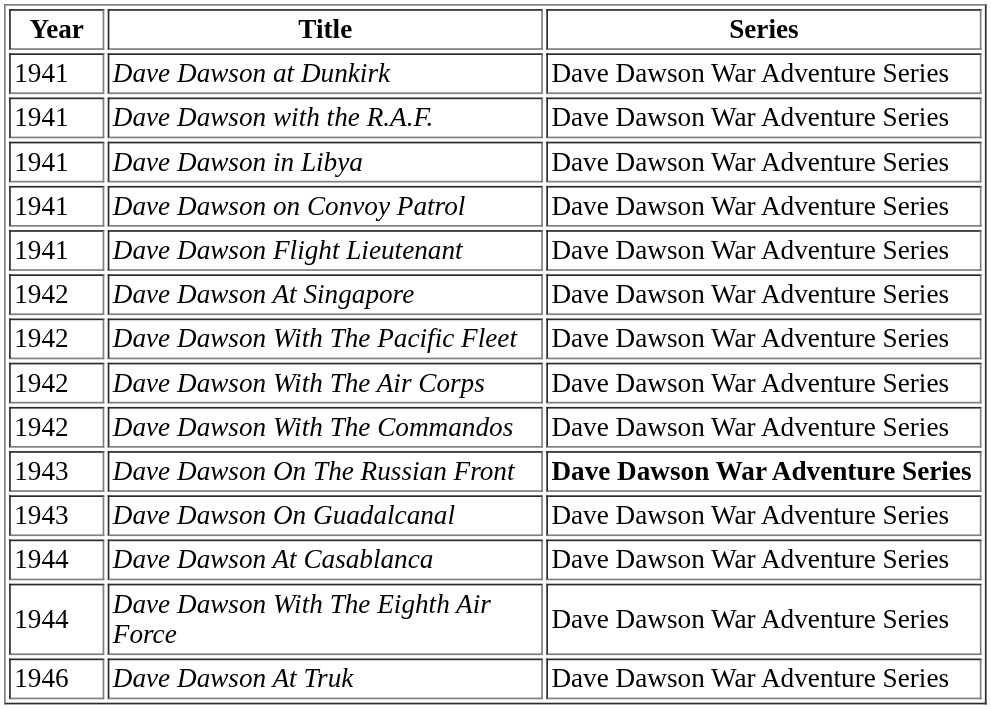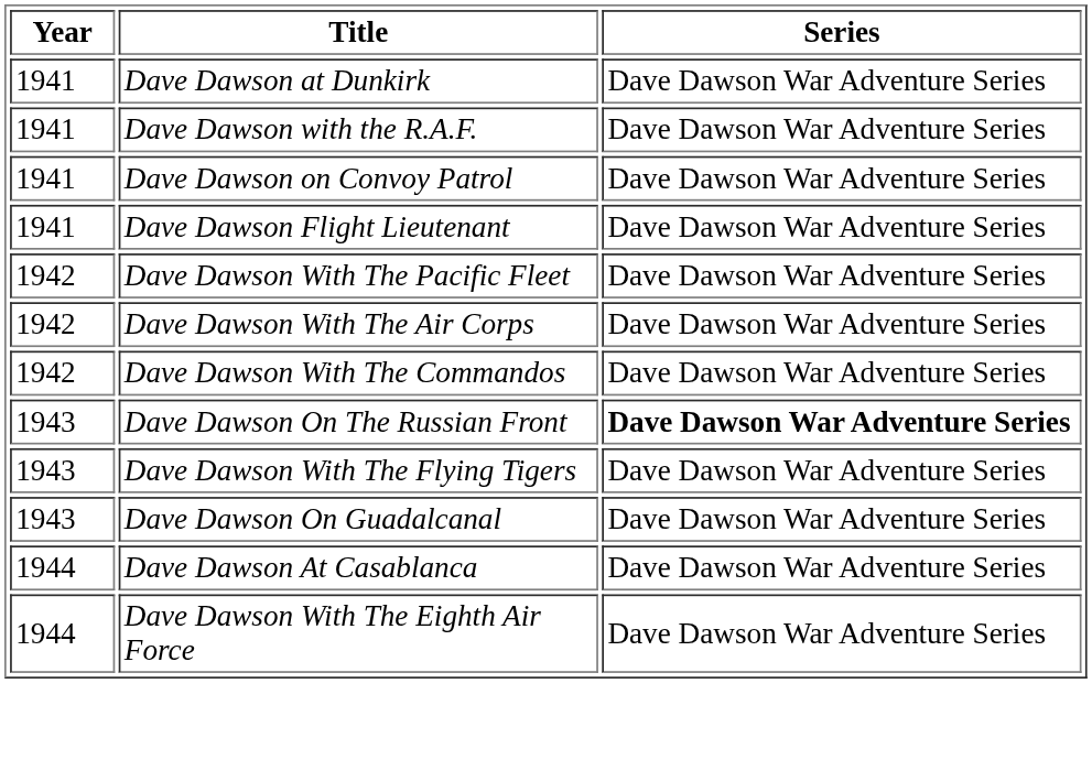 <table border="1" cellpadding="2">
 <tr>
 <th width="50">Year</th>
 <th width="250">Title</th>
 <th width="250">Series</th>
 </tr>
 <tr>
 <td>1941</td>
 <td><em>Dave Dawson at Dunkirk</em></td>
 <td>Dave Dawson War Adventure Series</td>
 </tr>
 <tr>
 <td>1941</td>
 <td><em>Dave Dawson with the R.A.F.</em></td>
 <td>Dave Dawson War Adventure Series</td>
 </tr>
 <tr>
 <td>1941</td>
-<td><em>Dave Dawson in Libya</em></td>
-<td>Dave Dawson War Adventure Series</td>
-</tr>
-<tr>
-<td>1941</td>
 <td><em>Dave Dawson on Convoy Patrol</em></td>
 <td>Dave Dawson War Adventure Series</td>
 </tr>
 <tr>
 <td>1941</td>
 <td><em>Dave Dawson Flight Lieutenant</em></td>
-<td>Dave Dawson War Adventure Series</td>
-</tr>
-<tr>
-<td>1942</td>
-<td><em>Dave Dawson At Singapore</em></td>
 <td>Dave Dawson War Adventure Series</td>
 </tr>
 <tr>
 <td>1942</td>
 <td><em>Dave Dawson With The Pacific Fleet</em></td>
 <td>Dave Dawson War Adventure Series</td>
 </tr>
 <tr>
 <td>1942</td>
 <td><em>Dave Dawson With The Air Corps</em></td>
 <td>Dave Dawson War Adventure Series</td>
 </tr>
 <tr>
 <td>1942</td>
 <td><em>Dave Dawson With The Commandos</em></td>
 <td>Dave Dawson War Adventure Series</td>
 </tr>
 <tr>
 <td>1943</td>
 <td><em>Dave Dawson On The Russian Front</em></td>
 <td><strong>Dave Dawson War Adventure Series</strong></td>
 </tr>
 <tr>
 <td>1943</td>
+<td><em>Dave Dawson With The Flying Tigers</em></td>
+<td>Dave Dawson War Adventure Series</td>
+</tr>
+<tr>
+<td>1943</td>
 <td><em>Dave Dawson On Guadalcanal</em></td>
 <td>Dave Dawson War Adventure Series</td>
 </tr>
 <tr>
 <td>1944</td>
 <td><em>Dave Dawson At Casablanca</em></td>
 <td>Dave Dawson War Adventure Series</td>
 </tr>
 <tr>
 <td>1944</td>
 <td><em>Dave Dawson With The Eighth Air Force</em></td>
 <td>Dave Dawson War Adventure Series</td>
 </tr>
-<tr>
-<td>1946</td>
-<td><em>Dave Dawson At Truk</em></td>
-<td>Dave Dawson War Adventure Series</td>
-</tr>
 </table>
